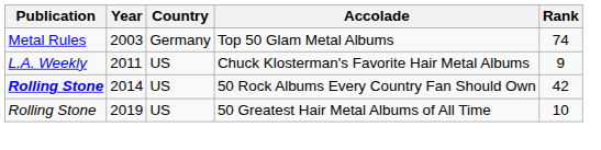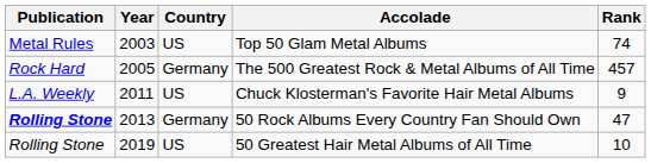 <table class="wikitable">
 <tr>
 <th>Publication</th>
 <th>Year</th>
 <th>Country</th>
 <th>Accolade</th>
 <th>Rank</th>
 </tr>
 <tr>
 <td><a href='#'>Metal Rules</a></td>
 <td>2003</td>
-<td>Germany</td>
+<td>US</td>
 <td>Top 50 Glam Metal Albums</td>
 <td align="center">74</td>
+</tr>
+<tr>
+<td><em><a href='#'>Rock Hard</a></em></td>
+<td>2005</td>
+<td>Germany</td>
+<td>The 500 Greatest Rock & Metal Albums of All Time</td>
+<td align="center">457</td>
 </tr>
 <tr>
 <td><em><a href='#'>L.A. Weekly</a></em></td>
 <td>2011</td>
 <td>US</td>
 <td>Chuck Klosterman's Favorite Hair Metal Albums</td>
 <td align="center">9</td>
 </tr>
 <tr>
 <td><strong><em><a href='#'>Rolling Stone</a></em></strong></td>
-<td>2014</td>
-<td>US</td>
+<td>2013</td>
+<td>Germany</td>
 <td>50 Rock Albums Every Country Fan Should Own</td>
-<td align="center">42</td>
+<td align="center">47</td>
 </tr>
 <tr>
 <td><em>Rolling Stone</em></td>
 <td>2019</td>
 <td>US</td>
 <td>50 Greatest Hair Metal Albums of All Time</td>
 <td align="center">10</td>
 </tr>
 </table>
